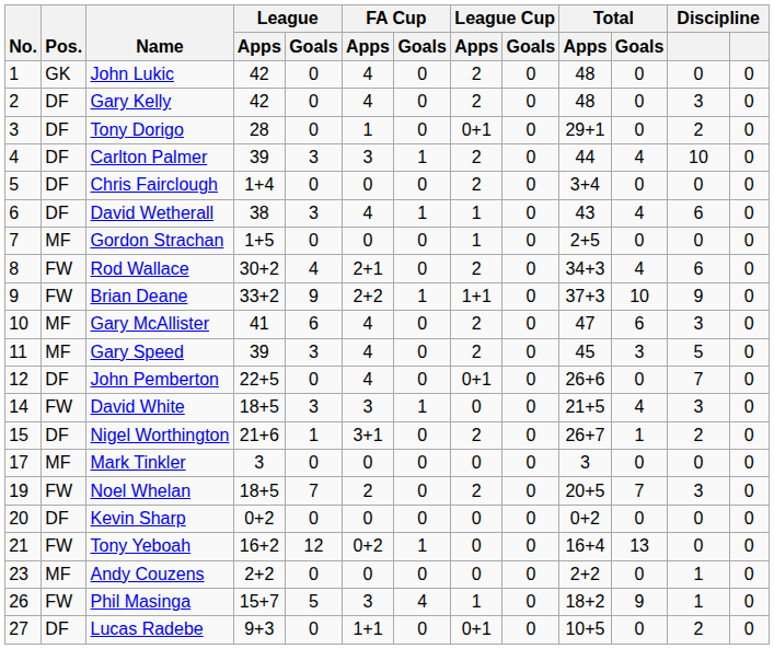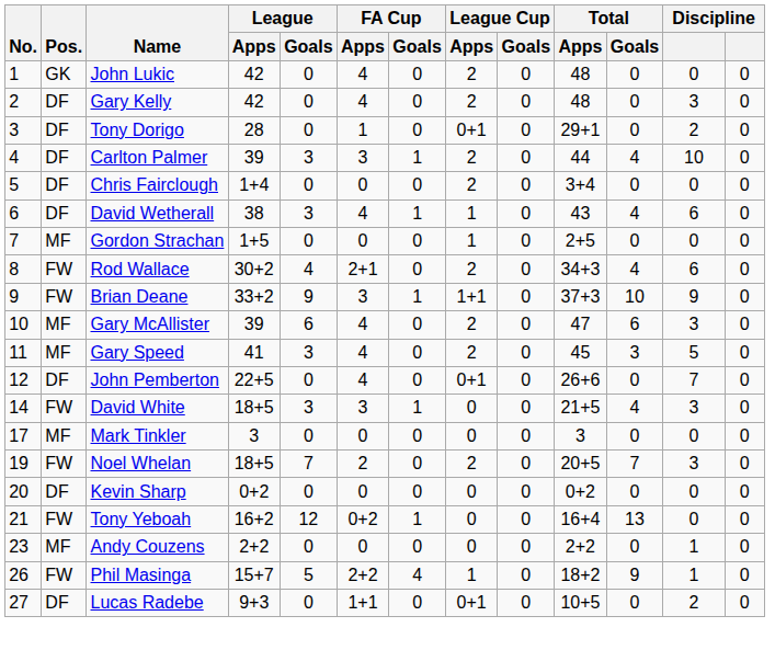 <table class="wikitable" style="text-align:center">
 <tr>
 <th rowspan="2" valign="bottom">No.</th>
 <th rowspan="2" valign="bottom">Pos.</th>
 <th rowspan="2" valign="bottom">Name</th>
 <th colspan="2" width="85">League</th>
 <th colspan="2" width="85">FA Cup</th>
 <th colspan="2" width="85">League Cup</th>
 <th colspan="2" width="85">Total</th>
 <th colspan="2" width="85">Discipline</th>
 </tr>
 <tr>
 <th>Apps</th>
 <th>Goals</th>
 <th>Apps</th>
 <th>Goals</th>
 <th>Apps</th>
 <th>Goals</th>
 <th>Apps</th>
 <th>Goals</th>
 <th></th>
 <th></th>
 </tr>
 <tr>
 <td align="left">1</td>
 <td align="left">GK</td>
 <td align="left"> <a href='#'>John Lukic</a></td>
 <td>42</td>
 <td>0</td>
 <td>4</td>
 <td>0</td>
 <td>2</td>
 <td>0</td>
 <td>48</td>
 <td>0</td>
 <td>0</td>
 <td>0</td>
 </tr>
 <tr>
 <td align="left">2</td>
 <td align="left">DF</td>
 <td align="left"> <a href='#'>Gary Kelly</a></td>
 <td>42</td>
 <td>0</td>
 <td>4</td>
 <td>0</td>
 <td>2</td>
 <td>0</td>
 <td>48</td>
 <td>0</td>
 <td>3</td>
 <td>0</td>
 </tr>
 <tr>
 <td align="left">3</td>
 <td align="left">DF</td>
 <td align="left"> <a href='#'>Tony Dorigo</a></td>
 <td>28</td>
 <td>0</td>
 <td>1</td>
 <td>0</td>
 <td>0+1</td>
 <td>0</td>
 <td>29+1</td>
 <td>0</td>
 <td>2</td>
 <td>0</td>
 </tr>
 <tr>
 <td align="left">4</td>
 <td align="left">DF</td>
 <td align="left"> <a href='#'>Carlton Palmer</a></td>
 <td>39</td>
 <td>3</td>
 <td>3</td>
 <td>1</td>
 <td>2</td>
 <td>0</td>
 <td>44</td>
 <td>4</td>
 <td>10</td>
 <td>0</td>
 </tr>
 <tr>
 <td align="left">5</td>
 <td align="left">DF</td>
 <td align="left"> <a href='#'>Chris Fairclough</a></td>
 <td>1+4</td>
 <td>0</td>
 <td>0</td>
 <td>0</td>
 <td>2</td>
 <td>0</td>
 <td>3+4</td>
 <td>0</td>
 <td>0</td>
 <td>0</td>
 </tr>
 <tr>
 <td align="left">6</td>
 <td align="left">DF</td>
 <td align="left"> <a href='#'>David Wetherall</a></td>
 <td>38</td>
 <td>3</td>
 <td>4</td>
 <td>1</td>
 <td>1</td>
 <td>0</td>
 <td>43</td>
 <td>4</td>
 <td>6</td>
 <td>0</td>
 </tr>
 <tr>
 <td align="left">7</td>
 <td align="left">MF</td>
 <td align="left"> <a href='#'>Gordon Strachan</a></td>
 <td>1+5</td>
 <td>0</td>
 <td>0</td>
 <td>0</td>
 <td>1</td>
 <td>0</td>
 <td>2+5</td>
 <td>0</td>
 <td>0</td>
 <td>0</td>
 </tr>
 <tr>
 <td align="left">8</td>
 <td align="left">FW</td>
 <td align="left"> <a href='#'>Rod Wallace</a></td>
 <td>30+2</td>
 <td>4</td>
 <td>2+1</td>
 <td>0</td>
 <td>2</td>
 <td>0</td>
 <td>34+3</td>
 <td>4</td>
 <td>6</td>
 <td>0</td>
 </tr>
 <tr>
 <td align="left">9</td>
 <td align="left">FW</td>
 <td align="left"> <a href='#'>Brian Deane</a></td>
 <td>33+2</td>
 <td>9</td>
-<td>2+2</td>
+<td>3</td>
 <td>1</td>
 <td>1+1</td>
 <td>0</td>
 <td>37+3</td>
 <td>10</td>
 <td>9</td>
 <td>0</td>
 </tr>
 <tr>
 <td align="left">10</td>
 <td align="left">MF</td>
 <td align="left"> <a href='#'>Gary McAllister</a></td>
-<td>41</td>
+<td>39</td>
 <td>6</td>
 <td>4</td>
 <td>0</td>
 <td>2</td>
 <td>0</td>
 <td>47</td>
 <td>6</td>
 <td>3</td>
 <td>0</td>
 </tr>
 <tr>
 <td align="left">11</td>
 <td align="left">MF</td>
 <td align="left"> <a href='#'>Gary Speed</a></td>
-<td>39</td>
+<td>41</td>
 <td>3</td>
 <td>4</td>
 <td>0</td>
 <td>2</td>
 <td>0</td>
 <td>45</td>
 <td>3</td>
 <td>5</td>
 <td>0</td>
 </tr>
 <tr>
 <td align="left">12</td>
 <td align="left">DF</td>
 <td align="left"> <a href='#'>John Pemberton</a></td>
 <td>22+5</td>
 <td>0</td>
 <td>4</td>
 <td>0</td>
 <td>0+1</td>
 <td>0</td>
 <td>26+6</td>
 <td>0</td>
 <td>7</td>
 <td>0</td>
 </tr>
 <tr>
 <td align="left">14</td>
 <td align="left">FW</td>
 <td align="left"> <a href='#'>David White</a></td>
 <td>18+5</td>
 <td>3</td>
 <td>3</td>
 <td>1</td>
 <td>0</td>
 <td>0</td>
 <td>21+5</td>
 <td>4</td>
 <td>3</td>
-<td>0</td>
-</tr>
-<tr>
-<td align="left">15</td>
-<td align="left">DF</td>
-<td align="left"> <a href='#'>Nigel Worthington</a></td>
-<td>21+6</td>
-<td>1</td>
-<td>3+1</td>
-<td>0</td>
-<td>2</td>
-<td>0</td>
-<td>26+7</td>
-<td>1</td>
-<td>2</td>
 <td>0</td>
 </tr>
 <tr>
 <td align="left">17</td>
 <td align="left">MF</td>
 <td align="left"> <a href='#'>Mark Tinkler</a></td>
 <td>3</td>
 <td>0</td>
 <td>0</td>
 <td>0</td>
 <td>0</td>
 <td>0</td>
 <td>3</td>
 <td>0</td>
 <td>0</td>
 <td>0</td>
 </tr>
 <tr>
 <td align="left">19</td>
 <td align="left">FW</td>
 <td align="left"> <a href='#'>Noel Whelan</a></td>
 <td>18+5</td>
 <td>7</td>
 <td>2</td>
 <td>0</td>
 <td>2</td>
 <td>0</td>
 <td>20+5</td>
 <td>7</td>
 <td>3</td>
 <td>0</td>
 </tr>
 <tr>
 <td align="left">20</td>
 <td align="left">DF</td>
 <td align="left"> <a href='#'>Kevin Sharp</a></td>
 <td>0+2</td>
 <td>0</td>
 <td>0</td>
 <td>0</td>
 <td>0</td>
 <td>0</td>
 <td>0+2</td>
 <td>0</td>
 <td>0</td>
 <td>0</td>
 </tr>
 <tr>
 <td align="left">21</td>
 <td align="left">FW</td>
 <td align="left"> <a href='#'>Tony Yeboah</a></td>
 <td>16+2</td>
 <td>12</td>
 <td>0+2</td>
 <td>1</td>
 <td>0</td>
 <td>0</td>
 <td>16+4</td>
 <td>13</td>
 <td>0</td>
 <td>0</td>
 </tr>
 <tr>
 <td align="left">23</td>
 <td align="left">MF</td>
 <td align="left"> <a href='#'>Andy Couzens</a></td>
 <td>2+2</td>
 <td>0</td>
 <td>0</td>
 <td>0</td>
 <td>0</td>
 <td>0</td>
 <td>2+2</td>
 <td>0</td>
 <td>1</td>
 <td>0</td>
 </tr>
 <tr>
 <td align="left">26</td>
 <td align="left">FW</td>
 <td align="left"> <a href='#'>Phil Masinga</a></td>
 <td>15+7</td>
 <td>5</td>
-<td>3</td>
+<td>2+2</td>
 <td>4</td>
 <td>1</td>
 <td>0</td>
 <td>18+2</td>
 <td>9</td>
 <td>1</td>
 <td>0</td>
 </tr>
 <tr>
 <td align="left">27</td>
 <td align="left">DF</td>
 <td align="left"> <a href='#'>Lucas Radebe</a></td>
 <td>9+3</td>
 <td>0</td>
 <td>1+1</td>
 <td>0</td>
 <td>0+1</td>
 <td>0</td>
 <td>10+5</td>
 <td>0</td>
 <td>2</td>
 <td>0</td>
 </tr>
 </table>
